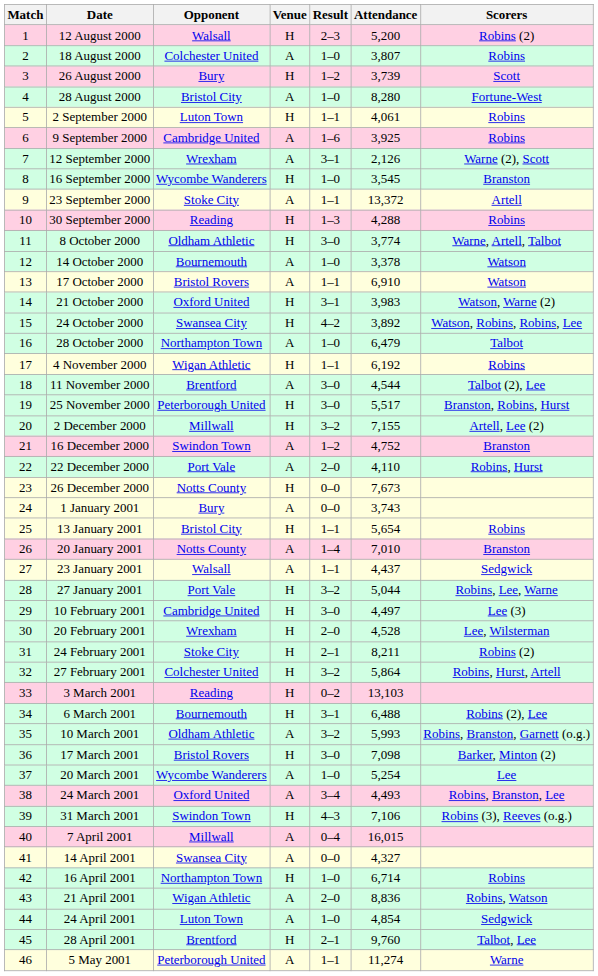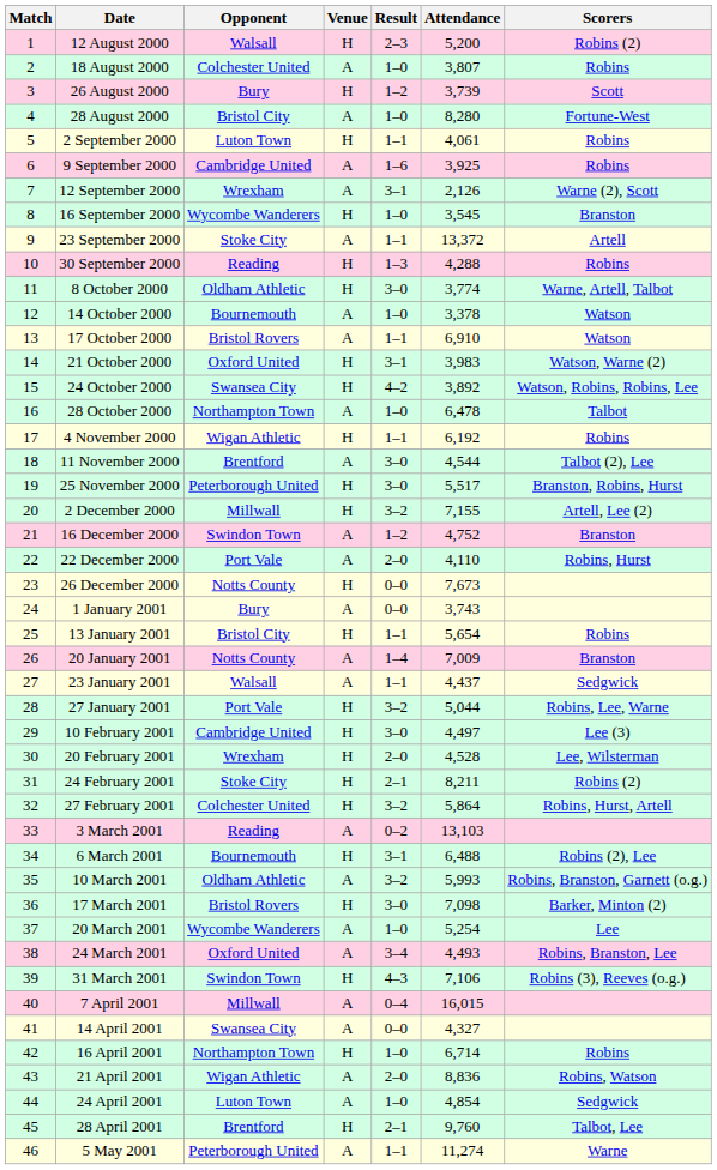 <table class="wikitable sortable" style="text-align:center">
 <tr>
 <th>Match</th>
 <th>Date</th>
 <th>Opponent</th>
 <th>Venue</th>
 <th>Result</th>
 <th>Attendance</th>
 <th>Scorers</th>
 </tr>
 <tr style="background: #ffd0e3;">
 <td>1</td>
 <td>12 August 2000</td>
 <td><a href='#'>Walsall</a></td>
 <td>H</td>
 <td>2–3</td>
 <td>5,200</td>
 <td><a href='#'>Robins</a> (2)</td>
 </tr>
 <tr style="background: #d0ffe3;">
 <td>2</td>
 <td>18 August 2000</td>
 <td><a href='#'>Colchester United</a></td>
 <td>A</td>
 <td>1–0</td>
 <td>3,807</td>
 <td><a href='#'>Robins</a></td>
 </tr>
 <tr style="background: #ffd0e3;">
 <td>3</td>
 <td>26 August 2000</td>
 <td><a href='#'>Bury</a></td>
 <td>H</td>
 <td>1–2</td>
 <td>3,739</td>
 <td><a href='#'>Scott</a></td>
 </tr>
 <tr style="background: #d0ffe3;">
 <td>4</td>
 <td>28 August 2000</td>
 <td><a href='#'>Bristol City</a></td>
 <td>A</td>
 <td>1–0</td>
 <td>8,280</td>
 <td><a href='#'>Fortune-West</a></td>
 </tr>
 <tr style="background: #ffffdd;">
 <td>5</td>
 <td>2 September 2000</td>
 <td><a href='#'>Luton Town</a></td>
 <td>H</td>
 <td>1–1</td>
 <td>4,061</td>
 <td><a href='#'>Robins</a></td>
 </tr>
 <tr style="background: #ffd0e3;">
 <td>6</td>
 <td>9 September 2000</td>
 <td><a href='#'>Cambridge United</a></td>
 <td>A</td>
 <td>1–6</td>
 <td>3,925</td>
 <td><a href='#'>Robins</a></td>
 </tr>
 <tr style="background: #d0ffe3;">
 <td>7</td>
 <td>12 September 2000</td>
 <td><a href='#'>Wrexham</a></td>
 <td>A</td>
 <td>3–1</td>
 <td>2,126</td>
 <td><a href='#'>Warne</a> (2), <a href='#'>Scott</a></td>
 </tr>
 <tr style="background: #d0ffe3;">
 <td>8</td>
 <td>16 September 2000</td>
 <td><a href='#'>Wycombe Wanderers</a></td>
 <td>H</td>
 <td>1–0</td>
 <td>3,545</td>
 <td><a href='#'>Branston</a></td>
 </tr>
 <tr style="background: #ffffdd;">
 <td>9</td>
 <td>23 September 2000</td>
 <td><a href='#'>Stoke City</a></td>
 <td>A</td>
 <td>1–1</td>
 <td>13,372</td>
 <td><a href='#'>Artell</a></td>
 </tr>
 <tr style="background: #ffd0e3;">
 <td>10</td>
 <td>30 September 2000</td>
 <td><a href='#'>Reading</a></td>
 <td>H</td>
 <td>1–3</td>
 <td>4,288</td>
 <td><a href='#'>Robins</a></td>
 </tr>
 <tr style="background: #d0ffe3;">
 <td>11</td>
 <td>8 October 2000</td>
 <td><a href='#'>Oldham Athletic</a></td>
 <td>H</td>
 <td>3–0</td>
 <td>3,774</td>
 <td><a href='#'>Warne</a>, <a href='#'>Artell</a>, <a href='#'>Talbot</a></td>
 </tr>
 <tr style="background: #d0ffe3;">
 <td>12</td>
 <td>14 October 2000</td>
 <td><a href='#'>Bournemouth</a></td>
 <td>A</td>
 <td>1–0</td>
 <td>3,378</td>
 <td><a href='#'>Watson</a></td>
 </tr>
 <tr style="background: #ffffdd;">
 <td>13</td>
 <td>17 October 2000</td>
 <td><a href='#'>Bristol Rovers</a></td>
 <td>A</td>
 <td>1–1</td>
 <td>6,910</td>
 <td><a href='#'>Watson</a></td>
 </tr>
 <tr style="background: #d0ffe3;">
 <td>14</td>
 <td>21 October 2000</td>
 <td><a href='#'>Oxford United</a></td>
 <td>H</td>
 <td>3–1</td>
 <td>3,983</td>
 <td><a href='#'>Watson</a>, <a href='#'>Warne</a> (2)</td>
 </tr>
 <tr style="background: #d0ffe3;">
 <td>15</td>
 <td>24 October 2000</td>
 <td><a href='#'>Swansea City</a></td>
 <td>H</td>
 <td>4–2</td>
 <td>3,892</td>
 <td><a href='#'>Watson</a>, <a href='#'>Robins</a>, <a href='#'>Robins</a>, <a href='#'>Lee</a></td>
 </tr>
 <tr style="background: #d0ffe3;">
 <td>16</td>
 <td>28 October 2000</td>
 <td><a href='#'>Northampton Town</a></td>
 <td>A</td>
 <td>1–0</td>
-<td>6,479</td>
+<td>6,478</td>
 <td><a href='#'>Talbot</a></td>
 </tr>
 <tr style="background: #ffffdd;">
 <td>17</td>
 <td>4 November 2000</td>
 <td><a href='#'>Wigan Athletic</a></td>
 <td>H</td>
 <td>1–1</td>
 <td>6,192</td>
 <td><a href='#'>Robins</a></td>
 </tr>
 <tr style="background: #d0ffe3;">
 <td>18</td>
 <td>11 November 2000</td>
 <td><a href='#'>Brentford</a></td>
 <td>A</td>
 <td>3–0</td>
 <td>4,544</td>
 <td><a href='#'>Talbot</a> (2), <a href='#'>Lee</a></td>
 </tr>
 <tr style="background: #d0ffe3;">
 <td>19</td>
 <td>25 November 2000</td>
 <td><a href='#'>Peterborough United</a></td>
 <td>H</td>
 <td>3–0</td>
 <td>5,517</td>
 <td><a href='#'>Branston</a>, <a href='#'>Robins</a>, <a href='#'>Hurst</a></td>
 </tr>
 <tr style="background: #d0ffe3;">
 <td>20</td>
 <td>2 December 2000</td>
 <td><a href='#'>Millwall</a></td>
 <td>H</td>
 <td>3–2</td>
 <td>7,155</td>
 <td><a href='#'>Artell</a>, <a href='#'>Lee</a> (2)</td>
 </tr>
 <tr style="background: #ffd0e3;">
 <td>21</td>
 <td>16 December 2000</td>
 <td><a href='#'>Swindon Town</a></td>
 <td>A</td>
 <td>1–2</td>
 <td>4,752</td>
 <td><a href='#'>Branston</a></td>
 </tr>
 <tr style="background: #d0ffe3;">
 <td>22</td>
 <td>22 December 2000</td>
 <td><a href='#'>Port Vale</a></td>
 <td>A</td>
 <td>2–0</td>
 <td>4,110</td>
 <td><a href='#'>Robins</a>, <a href='#'>Hurst</a></td>
 </tr>
 <tr style="background: #ffffdd;">
 <td>23</td>
 <td>26 December 2000</td>
 <td><a href='#'>Notts County</a></td>
 <td>H</td>
 <td>0–0</td>
 <td>7,673</td>
 <td></td>
 </tr>
 <tr style="background: #ffffdd;">
 <td>24</td>
 <td>1 January 2001</td>
 <td><a href='#'>Bury</a></td>
 <td>A</td>
 <td>0–0</td>
 <td>3,743</td>
 <td></td>
 </tr>
 <tr style="background: #ffffdd;">
 <td>25</td>
 <td>13 January 2001</td>
 <td><a href='#'>Bristol City</a></td>
 <td>H</td>
 <td>1–1</td>
 <td>5,654</td>
 <td><a href='#'>Robins</a></td>
 </tr>
 <tr style="background: #ffd0e3;">
 <td>26</td>
 <td>20 January 2001</td>
 <td><a href='#'>Notts County</a></td>
 <td>A</td>
 <td>1–4</td>
-<td>7,010</td>
+<td>7,009</td>
 <td><a href='#'>Branston</a></td>
 </tr>
 <tr style="background: #ffffdd;">
 <td>27</td>
 <td>23 January 2001</td>
 <td><a href='#'>Walsall</a></td>
 <td>A</td>
 <td>1–1</td>
 <td>4,437</td>
 <td><a href='#'>Sedgwick</a></td>
 </tr>
 <tr style="background: #d0ffe3;">
 <td>28</td>
 <td>27 January 2001</td>
 <td><a href='#'>Port Vale</a></td>
 <td>H</td>
 <td>3–2</td>
 <td>5,044</td>
 <td><a href='#'>Robins</a>, <a href='#'>Lee</a>, <a href='#'>Warne</a></td>
 </tr>
 <tr style="background: #d0ffe3;">
 <td>29</td>
 <td>10 February 2001</td>
 <td><a href='#'>Cambridge United</a></td>
 <td>H</td>
 <td>3–0</td>
 <td>4,497</td>
 <td><a href='#'>Lee</a> (3)</td>
 </tr>
 <tr style="background: #d0ffe3;">
 <td>30</td>
 <td>20 February 2001</td>
 <td><a href='#'>Wrexham</a></td>
 <td>H</td>
 <td>2–0</td>
 <td>4,528</td>
 <td><a href='#'>Lee</a>, <a href='#'>Wilsterman</a></td>
 </tr>
 <tr style="background: #d0ffe3;">
 <td>31</td>
 <td>24 February 2001</td>
 <td><a href='#'>Stoke City</a></td>
 <td>H</td>
 <td>2–1</td>
 <td>8,211</td>
 <td><a href='#'>Robins</a> (2)</td>
 </tr>
 <tr style="background: #d0ffe3;">
 <td>32</td>
 <td>27 February 2001</td>
 <td><a href='#'>Colchester United</a></td>
 <td>H</td>
 <td>3–2</td>
 <td>5,864</td>
 <td><a href='#'>Robins</a>, <a href='#'>Hurst</a>, <a href='#'>Artell</a></td>
 </tr>
 <tr style="background: #ffd0e3;">
 <td>33</td>
 <td>3 March 2001</td>
 <td><a href='#'>Reading</a></td>
-<td>H</td>
+<td>A</td>
 <td>0–2</td>
 <td>13,103</td>
 <td></td>
 </tr>
 <tr style="background: #d0ffe3;">
 <td>34</td>
 <td>6 March 2001</td>
 <td><a href='#'>Bournemouth</a></td>
 <td>H</td>
 <td>3–1</td>
 <td>6,488</td>
 <td><a href='#'>Robins</a> (2), <a href='#'>Lee</a></td>
 </tr>
 <tr style="background: #d0ffe3;">
 <td>35</td>
 <td>10 March 2001</td>
 <td><a href='#'>Oldham Athletic</a></td>
 <td>A</td>
 <td>3–2</td>
 <td>5,993</td>
 <td><a href='#'>Robins</a>, <a href='#'>Branston</a>, <a href='#'>Garnett</a> (o.g.)</td>
 </tr>
 <tr style="background: #d0ffe3;">
 <td>36</td>
 <td>17 March 2001</td>
 <td><a href='#'>Bristol Rovers</a></td>
 <td>H</td>
 <td>3–0</td>
 <td>7,098</td>
 <td><a href='#'>Barker</a>, <a href='#'>Minton</a> (2)</td>
 </tr>
 <tr style="background: #d0ffe3;">
 <td>37</td>
 <td>20 March 2001</td>
 <td><a href='#'>Wycombe Wanderers</a></td>
 <td>A</td>
 <td>1–0</td>
 <td>5,254</td>
 <td><a href='#'>Lee</a></td>
 </tr>
 <tr style="background: #ffd0e3;">
 <td>38</td>
 <td>24 March 2001</td>
 <td><a href='#'>Oxford United</a></td>
 <td>A</td>
 <td>3–4</td>
 <td>4,493</td>
 <td><a href='#'>Robins</a>, <a href='#'>Branston</a>, <a href='#'>Lee</a></td>
 </tr>
 <tr style="background: #d0ffe3;">
 <td>39</td>
 <td>31 March 2001</td>
 <td><a href='#'>Swindon Town</a></td>
 <td>H</td>
 <td>4–3</td>
 <td>7,106</td>
 <td><a href='#'>Robins</a> (3), <a href='#'>Reeves</a> (o.g.)</td>
 </tr>
 <tr style="background: #ffd0e3;">
 <td>40</td>
 <td>7 April 2001</td>
 <td><a href='#'>Millwall</a></td>
 <td>A</td>
 <td>0–4</td>
 <td>16,015</td>
 <td></td>
 </tr>
 <tr style="background: #ffffdd;">
 <td>41</td>
 <td>14 April 2001</td>
 <td><a href='#'>Swansea City</a></td>
 <td>A</td>
 <td>0–0</td>
 <td>4,327</td>
 <td></td>
 </tr>
 <tr style="background: #d0ffe3;">
 <td>42</td>
 <td>16 April 2001</td>
 <td><a href='#'>Northampton Town</a></td>
 <td>H</td>
 <td>1–0</td>
 <td>6,714</td>
 <td><a href='#'>Robins</a></td>
 </tr>
 <tr style="background: #d0ffe3;">
 <td>43</td>
 <td>21 April 2001</td>
 <td><a href='#'>Wigan Athletic</a></td>
 <td>A</td>
 <td>2–0</td>
 <td>8,836</td>
 <td><a href='#'>Robins</a>, <a href='#'>Watson</a></td>
 </tr>
 <tr style="background: #d0ffe3;">
 <td>44</td>
 <td>24 April 2001</td>
 <td><a href='#'>Luton Town</a></td>
 <td>A</td>
 <td>1–0</td>
 <td>4,854</td>
 <td><a href='#'>Sedgwick</a></td>
 </tr>
 <tr style="background: #d0ffe3;">
 <td>45</td>
 <td>28 April 2001</td>
 <td><a href='#'>Brentford</a></td>
 <td>H</td>
 <td>2–1</td>
 <td>9,760</td>
 <td><a href='#'>Talbot</a>, <a href='#'>Lee</a></td>
 </tr>
 <tr style="background: #ffffdd;">
 <td>46</td>
 <td>5 May 2001</td>
 <td><a href='#'>Peterborough United</a></td>
 <td>A</td>
 <td>1–1</td>
 <td>11,274</td>
 <td><a href='#'>Warne</a></td>
 </tr>
 </table>
